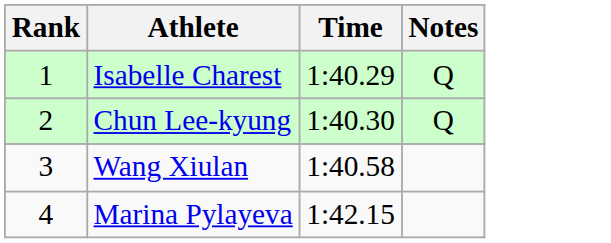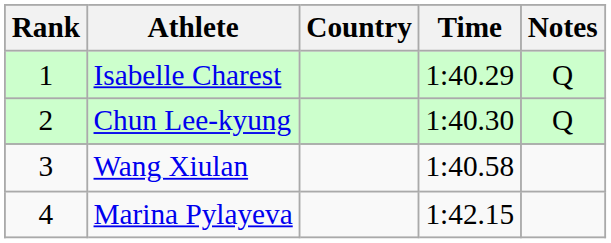 <table class="wikitable" style="text-align:center">
 <tr>
 <th>Rank</th>
 <th>Athlete</th>
+<th>Country</th>
 <th>Time</th>
 <th>Notes</th>
 </tr>
 <tr bgcolor=ccffcc>
 <td>1</td>
 <td align=left><a href='#'>Isabelle Charest</a></td>
+<td align=left></td>
 <td>1:40.29</td>
 <td>Q</td>
 </tr>
 <tr bgcolor=ccffcc>
 <td>2</td>
 <td align=left><a href='#'>Chun Lee-kyung</a></td>
+<td align=left></td>
 <td>1:40.30</td>
 <td>Q</td>
 </tr>
 <tr>
 <td>3</td>
 <td align=left><a href='#'>Wang Xiulan</a></td>
+<td align=left></td>
 <td>1:40.58</td>
 <td></td>
 </tr>
 <tr>
 <td>4</td>
 <td align=left><a href='#'>Marina Pylayeva</a></td>
+<td align=left></td>
 <td>1:42.15</td>
 <td></td>
 </tr>
 </table>
